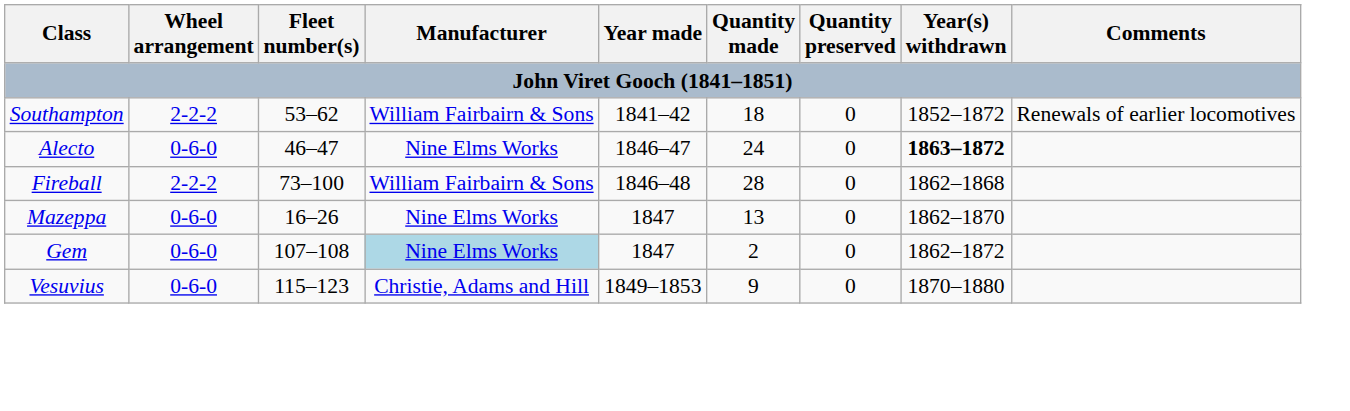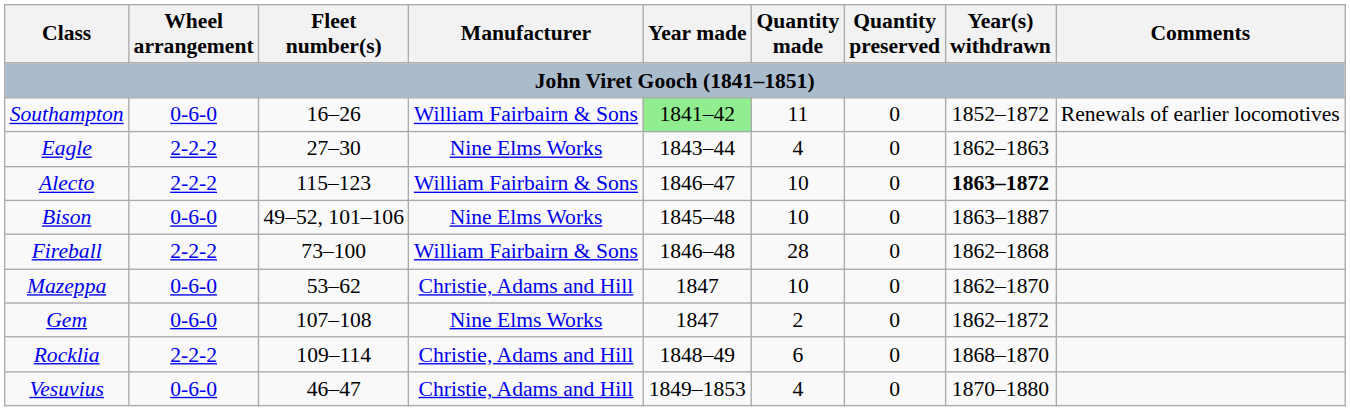 <table class="wikitable" style="text-align:center">
 <tr>
 <th>Class</th>
 <th>Wheel<br>arrangement</th>
 <th>Fleet<br>number(s)</th>
 <th>Manufacturer</th>
 <th>Year made</th>
 <th>Quantity<br>made</th>
 <th>Quantity<br>preserved</th>
 <th>Year(s)<br>withdrawn</th>
 <th>Comments</th>
 </tr>
 <tr style="Background:#AABBCC; font-weight:bold">
 <td colspan=9>John Viret Gooch (1841–1851)</td>
 </tr>
 <tr>
 <td><a href='#'><em>Southampton</em></a></td>
-<td><a href='#'>2-2-2</a></td>
-<td>53–62</td>
+<td><a href='#'>0-6-0</a></td>
+<td>16–26</td>
 <td><a href='#'>William Fairbairn & Sons</a></td>
-<td>1841–42</td>
-<td>18</td>
+<td style="background: lightgreen;">1841–42</td>
+<td>11</td>
 <td>0</td>
 <td>1852–1872</td>
 <td style="text-align:left"> Renewals of earlier locomotives</td>
 </tr>
 <tr>
+<td><a href='#'><em>Eagle</em></a></td>
+<td><a href='#'>2-2-2</a></td>
+<td>27–30</td>
+<td><a href='#'>Nine Elms Works</a></td>
+<td>1843–44</td>
+<td>4</td>
+<td>0</td>
+<td>1862–1863</td>
+<td style="text-align:left"></td>
+</tr>
+<tr>
 <td><a href='#'><em>Alecto</em></a></td>
-<td><a href='#'>0-6-0</a></td>
-<td>46–47</td>
-<td><a href='#'>Nine Elms Works</a></td>
+<td><a href='#'>2-2-2</a></td>
+<td>115–123</td>
+<td><a href='#'>William Fairbairn & Sons</a></td>
 <td>1846–47</td>
-<td>24</td>
+<td>10</td>
 <td>0</td>
 <td><strong>1863–1872</strong></td>
+<td style="text-align:left"></td>
+</tr>
+<tr>
+<td><a href='#'><em>Bison</em></a></td>
+<td><a href='#'>0-6-0</a></td>
+<td>49–52, 101–106</td>
+<td><a href='#'>Nine Elms Works</a></td>
+<td>1845–48</td>
+<td>10</td>
+<td>0</td>
+<td>1863–1887</td>
 <td style="text-align:left"></td>
 </tr>
 <tr>
 <td><a href='#'><em>Fireball</em></a></td>
 <td><a href='#'>2-2-2</a></td>
 <td>73–100</td>
 <td><a href='#'>William Fairbairn & Sons</a></td>
 <td>1846–48</td>
 <td>28</td>
 <td>0</td>
 <td>1862–1868</td>
 <td style="text-align:left"></td>
 </tr>
 <tr>
 <td><a href='#'><em>Mazeppa</em></a></td>
 <td><a href='#'>0-6-0</a></td>
-<td>16–26</td>
-<td><a href='#'>Nine Elms Works</a></td>
+<td>53–62</td>
+<td><a href='#'>Christie, Adams and Hill</a></td>
 <td>1847</td>
-<td>13</td>
+<td>10</td>
 <td>0</td>
 <td>1862–1870</td>
 <td style="text-align:left"></td>
 </tr>
 <tr>
 <td><a href='#'><em>Gem</em></a></td>
 <td><a href='#'>0-6-0</a></td>
 <td>107–108</td>
-<td style="background: lightblue;"><a href='#'>Nine Elms Works</a></td>
+<td><a href='#'>Nine Elms Works</a></td>
 <td>1847</td>
 <td>2</td>
 <td>0</td>
 <td>1862–1872</td>
 <td style="text-align:left"></td>
 </tr>
 <tr>
+<td><a href='#'><em>Rocklia</em></a></td>
+<td><a href='#'>2-2-2</a></td>
+<td>109–114</td>
+<td><a href='#'>Christie, Adams and Hill</a></td>
+<td>1848–49</td>
+<td>6</td>
+<td>0</td>
+<td>1868–1870</td>
+<td style="text-align:left"></td>
+</tr>
+<tr>
 <td><a href='#'><em>Vesuvius</em></a></td>
 <td><a href='#'>0-6-0</a></td>
-<td>115–123</td>
+<td>46–47</td>
 <td><a href='#'>Christie, Adams and Hill</a></td>
 <td>1849–1853</td>
-<td>9</td>
+<td>4</td>
 <td>0</td>
 <td>1870–1880</td>
 <td style="text-align:left"></td>
 </tr>
 </table>
